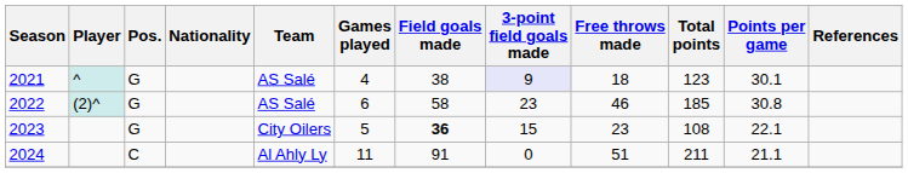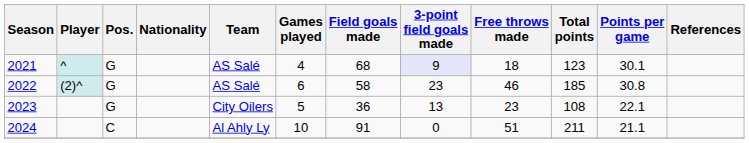 <table class="wikitable sortable">
 <tr>
 <th>Season</th>
 <th>Player</th>
 <th>Pos.</th>
 <th>Nationality</th>
 <th>Team</th>
 <th>Games<br>played</th>
 <th scope="col"><a href='#'>Field goals</a><br>made</th>
 <th scope="col" data-sort-type="number"><a href='#'>3-point<br>field goals</a><br>made</th>
 <th scope="col"><a href='#'>Free throws</a><br>made</th>
 <th scope="col">Total<br>points</th>
 <th scope="col"><a href='#'>Points per<br>game</a></th>
 <th class="unsortable">References</th>
 </tr>
 <tr>
 <td><a href='#'>2021</a></td>
 <td style="background-color:#CFECEC;">^</td>
 <td>G</td>
 <td></td>
 <td> <a href='#'>AS Salé</a></td>
 <td align=center>4</td>
-<td align=center>38</td>
+<td align=center>68</td>
 <td align=center style="background: lavender;">9</td>
 <td align=center>18</td>
 <td align=center>123</td>
 <td align=center>30.1</td>
 <td align=center></td>
 </tr>
 <tr>
 <td><a href='#'>2022</a></td>
 <td style="background-color:#CFECEC;"> (2)^</td>
 <td>G</td>
 <td></td>
 <td> <a href='#'>AS Salé</a></td>
 <td align=center>6</td>
 <td align=center>58</td>
 <td align=center>23</td>
 <td align=center>46</td>
 <td align=center>185</td>
 <td align=center>30.8</td>
 <td align=center></td>
 </tr>
 <tr>
 <td><a href='#'>2023</a></td>
 <td></td>
 <td>G</td>
 <td></td>
 <td> <a href='#'>City Oilers</a></td>
 <td align=center>5</td>
-<td align=center><strong>36</strong></td>
-<td align=center>15</td>
+<td align=center>36</td>
+<td align=center>13</td>
 <td align=center>23</td>
 <td align=center>108</td>
 <td align=center>22.1</td>
 <td></td>
 </tr>
 <tr>
 <td><a href='#'>2024</a></td>
 <td></td>
 <td>C</td>
 <td></td>
 <td> <a href='#'>Al Ahly Ly</a></td>
-<td align=center>11</td>
+<td align=center>10</td>
 <td align=center>91</td>
 <td align=center>0</td>
 <td align=center>51</td>
 <td align=center>211</td>
 <td align=center>21.1</td>
 <td align="center"></td>
 </tr>
 <tr>
 </tr>
 </table>
